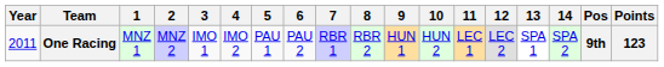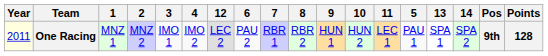 <table class="wikitable" style="text-align:center; font-size:85%">
 <tr>
 <th>Year</th>
 <th>Team</th>
 <th>1</th>
 <th>2</th>
 <th>3</th>
 <th>4</th>
-<th>5</th>
+<th>12</th>
 <th>6</th>
 <th>7</th>
 <th>8</th>
 <th>9</th>
 <th>10</th>
 <th>11</th>
-<th>12</th>
+<th>5</th>
 <th>13</th>
 <th>14</th>
 <th>Pos</th>
 <th>Points</th>
 </tr>
 <tr>
-<td><a href='#'>2011</a></td>
+<td style="background: lightyellow;"><a href='#'>2011</a></td>
 <th nowrap>One Racing</th>
 <td style="background:#DFFFDF;"><a href='#'>MNZ<br>1</a><br></td>
 <td style="background:#CFCFFF;"><a href='#'>MNZ<br>2</a><br></td>
 <td style="background:#;"><a href='#'>IMO<br>1</a><br></td>
 <td style="background:#;"><a href='#'>IMO<br>2</a><br></td>
-<td style="background:#;"><a href='#'>PAU<br>1</a><br></td>
+<td style="background:#DFDFDF;"><a href='#'>LEC<br>2</a><br></td>
 <td style="background:#;"><a href='#'>PAU<br>2</a><br></td>
 <td style="background:#CFCFFF;"><a href='#'>RBR<br>1</a><br></td>
 <td style="background:#DFFFDF;"><a href='#'>RBR<br>2</a><br></td>
 <td style="background:#FFDF9F;"><a href='#'>HUN<br>1</a><br></td>
 <td style="background:#DFFFDF;"><a href='#'>HUN<br>2</a><br></td>
 <td style="background:#FFDF9F;"><a href='#'>LEC<br>1</a><br></td>
-<td style="background:#DFDFDF;"><a href='#'>LEC<br>2</a><br></td>
+<td style="background:#;"><a href='#'>PAU<br>1</a><br></td>
 <td style="background:#FFFFFF;"><a href='#'>SPA<br>1</a><br></td>
 <td style="background:#DFFFDF;"><a href='#'>SPA<br>2</a><br></td>
 <th>9th</th>
-<th>123</th>
+<th>128</th>
 </tr>
 </table>
